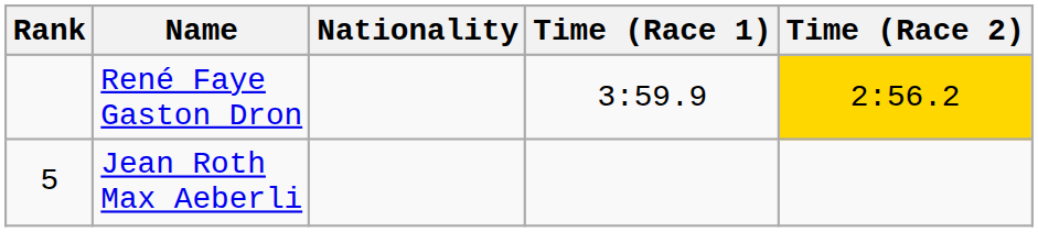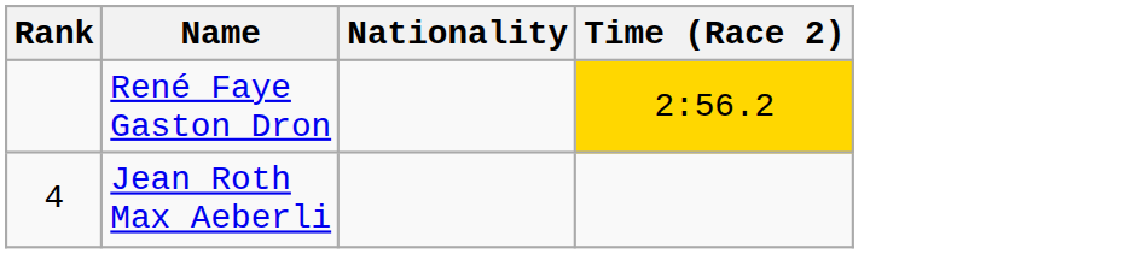 <table class="wikitable sortable" style="text-align:center">
 <tr>
 <th>Rank</th>
 <th>Name</th>
 <th>Nationality</th>
-<th>Time (Race 1)</th>
 <th>Time (Race 2)</th>
 </tr>
 <tr>
 <td></td>
 <td align=left><a href='#'>René Faye</a><br><a href='#'>Gaston Dron</a></td>
 <td align=left></td>
-<td>3:59.9</td>
 <td style="background: gold;">2:56.2</td>
 </tr>
 <tr>
-<td>5</td>
+<td>4</td>
 <td align=left><a href='#'>Jean Roth</a><br><a href='#'>Max Aeberli</a></td>
 <td align=left></td>
 <td></td>
-<td></td>
 </tr>
 </table>
